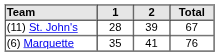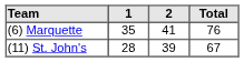 <table border=1 cellspacing=0 width=300 style="margin-left:3em;">
 <tr style="text-align:center; background-color:#e6e6e6;">
 <th align=left width=25%>Team</th>
 <th width=10%>1</th>
 <th width=10%>2</th>
 <th width=10%>Total</th>
 </tr>
 <tr style="text-align:center;">
+<td align=left>(6) <a href='#'>Marquette</a></td>
+<td>35</td>
+<td>41</td>
+<td>76</td>
+</tr>
+<tr style="text-align:center;">
 <td align=left>(11) <a href='#'>St. John's</a></td>
 <td>28</td>
 <td>39</td>
 <td>67</td>
 </tr>
 <tr style="text-align:center;">
-<td align=left>(6) <a href='#'>Marquette</a></td>
-<td>35</td>
-<td>41</td>
-<td>76</td>
-</tr>
-<tr style="text-align:center;">
 </tr>
 </table>
